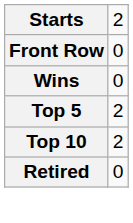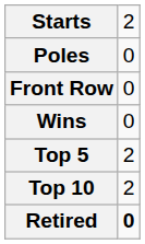 <table class="wikitable" style="text-align:center">
 <tr>
 <th>Starts</th>
 <td>2</td>
+</tr>
+<tr>
+<th>Poles</th>
+<td>0</td>
 </tr>
 <tr>
 <th>Front Row</th>
 <td>0</td>
 </tr>
 <tr>
 <th>Wins</th>
 <td>0</td>
 </tr>
 <tr>
 <th>Top 5</th>
 <td>2</td>
 </tr>
 <tr>
 <th>Top 10</th>
 <td>2</td>
 </tr>
 <tr>
 <th>Retired</th>
-<td>0</td>
+<td><strong>0</strong></td>
 </tr>
 </table>
